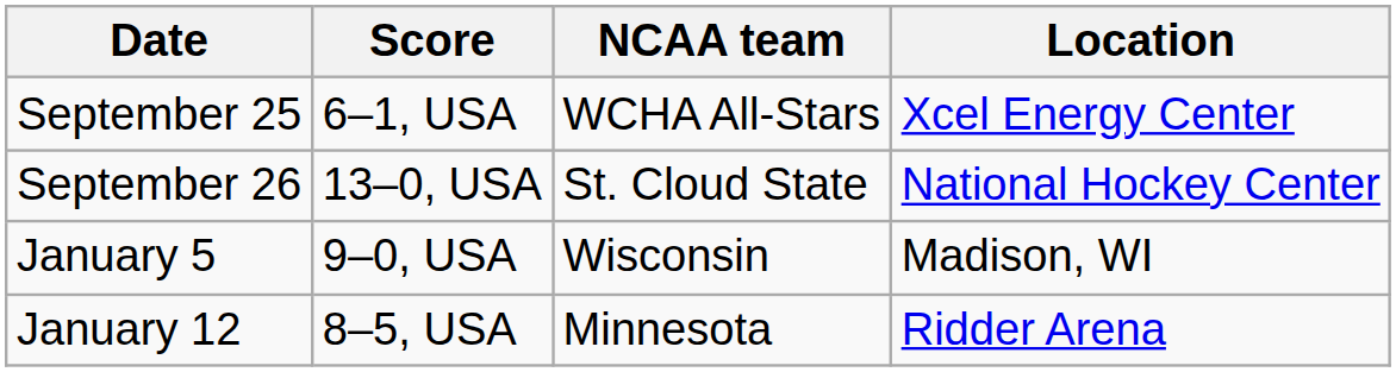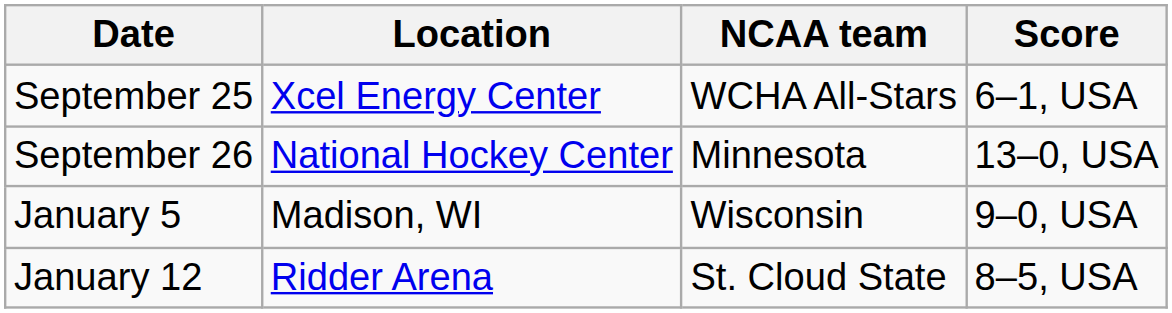 <table class="wikitable">
 <tr>
 <th>Date</th>
+<th>Location</th>
+<th>NCAA team</th>
 <th>Score</th>
-<th>NCAA team</th>
-<th>Location</th>
 </tr>
 <tr>
 <td>September 25</td>
+<td><a href='#'>Xcel Energy Center</a></td>
+<td>WCHA All-Stars</td>
 <td>6–1, USA</td>
-<td>WCHA All-Stars</td>
-<td><a href='#'>Xcel Energy Center</a></td>
 </tr>
 <tr>
 <td>September 26</td>
+<td><a href='#'>National Hockey Center</a></td>
+<td>Minnesota</td>
 <td>13–0, USA</td>
-<td>St. Cloud State</td>
-<td><a href='#'>National Hockey Center</a></td>
 </tr>
 <tr>
 <td>January 5</td>
+<td>Madison, WI</td>
+<td>Wisconsin</td>
 <td>9–0, USA</td>
-<td>Wisconsin</td>
-<td>Madison, WI</td>
 </tr>
 <tr>
 <td>January 12</td>
+<td><a href='#'>Ridder Arena</a></td>
+<td>St. Cloud State</td>
 <td>8–5, USA</td>
-<td>Minnesota</td>
-<td><a href='#'>Ridder Arena</a></td>
 </tr>
 </table>
